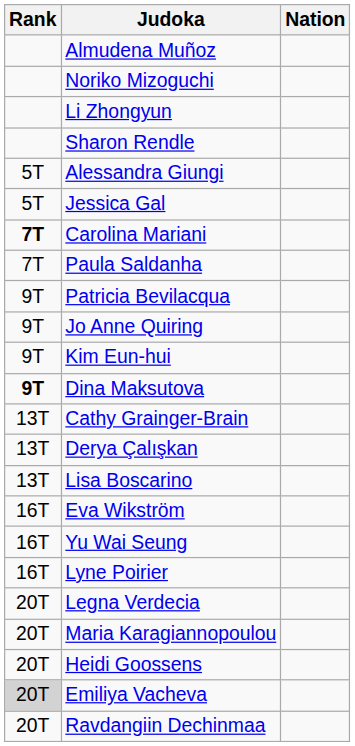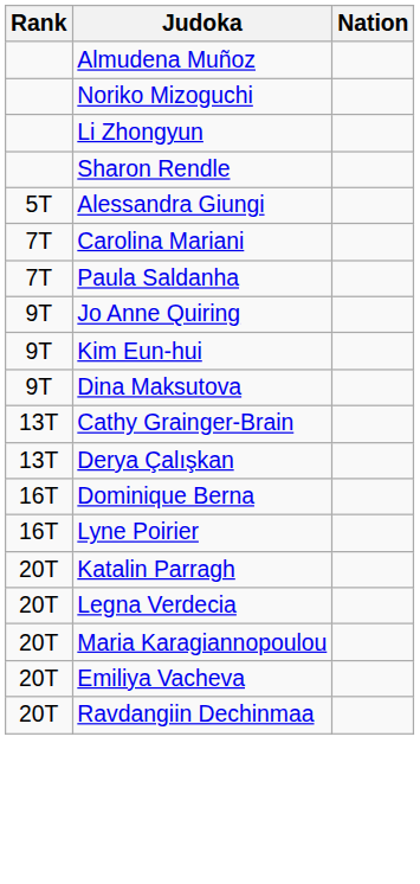 <table class="wikitable sortable" style="text-align:center">
 <tr>
 <th>Rank</th>
 <th>Judoka</th>
 <th>Nation</th>
 </tr>
 <tr>
 <td></td>
 <td align="left"><a href='#'>Almudena Muñoz</a></td>
 <td align="left"></td>
 </tr>
 <tr>
 <td></td>
 <td align="left"><a href='#'>Noriko Mizoguchi</a></td>
 <td align="left"></td>
 </tr>
 <tr>
 <td></td>
 <td align="left"><a href='#'>Li Zhongyun</a></td>
 <td align="left"></td>
 </tr>
 <tr>
 <td></td>
 <td align="left"><a href='#'>Sharon Rendle</a></td>
 <td align="left"></td>
 </tr>
 <tr>
 <td>5T</td>
 <td align="left"><a href='#'>Alessandra Giungi</a></td>
 <td align="left"></td>
 </tr>
 <tr>
-<td>5T</td>
-<td align="left"><a href='#'>Jessica Gal</a></td>
-<td align="left"></td>
-</tr>
-<tr>
-<td><strong>7T</strong></td>
+<td>7T</td>
 <td align="left"><a href='#'>Carolina Mariani</a></td>
 <td align="left"></td>
 </tr>
 <tr>
 <td>7T</td>
 <td align="left"><a href='#'>Paula Saldanha</a></td>
-<td align="left"></td>
-</tr>
-<tr>
-<td>9T</td>
-<td align="left"><a href='#'>Patricia Bevilacqua</a></td>
 <td align="left"></td>
 </tr>
 <tr>
 <td>9T</td>
 <td align="left"><a href='#'>Jo Anne Quiring</a></td>
 <td align="left"></td>
 </tr>
 <tr>
 <td>9T</td>
 <td align="left"><a href='#'>Kim Eun-hui</a></td>
 <td align="left"></td>
 </tr>
 <tr>
-<td><strong>9T</strong></td>
+<td>9T</td>
 <td align="left"><a href='#'>Dina Maksutova</a></td>
 <td align="left"></td>
 </tr>
 <tr>
 <td>13T</td>
 <td align="left"><a href='#'>Cathy Grainger-Brain</a></td>
 <td align="left"></td>
 </tr>
 <tr>
 <td>13T</td>
 <td align="left"><a href='#'>Derya Çalışkan</a></td>
 <td align="left"></td>
 </tr>
 <tr>
-<td>13T</td>
-<td align="left"><a href='#'>Lisa Boscarino</a></td>
-<td align="left"></td>
-</tr>
-<tr>
 <td>16T</td>
-<td align="left"><a href='#'>Eva Wikström</a></td>
-<td align="left"></td>
-</tr>
-<tr>
-<td>16T</td>
-<td align="left"><a href='#'>Yu Wai Seung</a></td>
+<td align="left"><a href='#'>Dominique Berna</a></td>
 <td align="left"></td>
 </tr>
 <tr>
 <td>16T</td>
 <td align="left"><a href='#'>Lyne Poirier</a></td>
+<td align="left"></td>
+</tr>
+<tr>
+<td>20T</td>
+<td align="left"><a href='#'>Katalin Parragh</a></td>
 <td align="left"></td>
 </tr>
 <tr>
 <td>20T</td>
 <td align="left"><a href='#'>Legna Verdecia</a></td>
 <td align="left"></td>
 </tr>
 <tr>
 <td>20T</td>
 <td align="left"><a href='#'>Maria Karagiannopoulou</a></td>
 <td align="left"></td>
 </tr>
 <tr>
 <td>20T</td>
-<td align="left"><a href='#'>Heidi Goossens</a></td>
-<td align="left"></td>
-</tr>
-<tr>
-<td style="background: lightgrey;">20T</td>
 <td align="left"><a href='#'>Emiliya Vacheva</a></td>
 <td align="left"></td>
 </tr>
 <tr>
 <td>20T</td>
 <td align="left"><a href='#'>Ravdangiin Dechinmaa</a></td>
 <td align="left"></td>
 </tr>
 </table>
